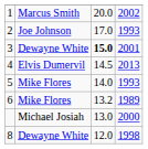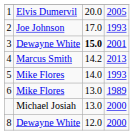 <table class="wikitable">
 <tr>
 </tr>
 <tr>
 <td>1</td>
-<td><a href='#'>Marcus Smith</a></td>
+<td><a href='#'>Elvis Dumervil</a></td>
 <td>20.0</td>
-<td><a href='#'>2002</a></td>
+<td><a href='#'>2005</a></td>
 </tr>
 <tr>
 <td>2</td>
 <td><a href='#'>Joe Johnson</a></td>
 <td>17.0</td>
 <td><a href='#'>1993</a></td>
 </tr>
 <tr>
 <td>3</td>
 <td><a href='#'>Dewayne White</a></td>
 <td><strong>15.0</strong></td>
 <td><a href='#'>2001</a></td>
 </tr>
 <tr>
 <td>4</td>
-<td><a href='#'>Elvis Dumervil</a></td>
-<td>14.5</td>
+<td><a href='#'>Marcus Smith</a></td>
+<td>14.2</td>
 <td><a href='#'>2013</a></td>
 </tr>
 <tr>
 <td>5</td>
 <td><a href='#'>Mike Flores</a></td>
 <td>14.0</td>
 <td><a href='#'>1993</a></td>
 </tr>
 <tr>
 <td>6</td>
 <td><a href='#'>Mike Flores</a></td>
-<td>13.2</td>
+<td>13.0</td>
 <td><a href='#'>1989</a></td>
 </tr>
 <tr>
 <td></td>
 <td>Michael Josiah</td>
 <td>13.0</td>
 <td><a href='#'>2000</a></td>
 </tr>
 <tr>
 <td>8</td>
 <td><a href='#'>Dewayne White</a></td>
 <td>12.0</td>
-<td><a href='#'>1998</a></td>
+<td><a href='#'>2000</a></td>
 </tr>
 </table>
